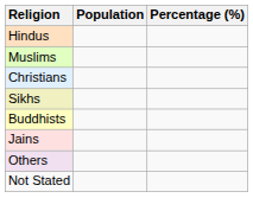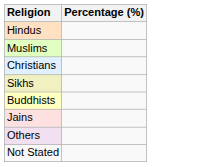 <table class="wikitable sortable">
 <tr>
 <th scope="col" style="text-align: left;">Religion</th>
-<th scope="col" style="text-align: right;">Population</th>
 <th scope="col" style="text-align: right;">Percentage (%)</th>
 </tr>
 <tr>
 <td style="background:#FFE0C0;">Hindus</td>
-<td style="text-align: right;"></td>
 <td></td>
 </tr>
 <tr>
 <td style="background:#E0FFC0;">Muslims</td>
-<td style="text-align: right;"></td>
 <td></td>
 </tr>
 <tr>
 <td style="background:#E0F0FF;">Christians</td>
-<td style="text-align: right;"></td>
 <td></td>
 </tr>
 <tr>
 <td style="background:#F0F0C0;">Sikhs</td>
-<td style="text-align: right;"></td>
 <td></td>
 </tr>
 <tr>
 <td style="background:#FFFFC0;">Buddhists</td>
-<td style="text-align: right;"></td>
 <td></td>
 </tr>
 <tr>
 <td style="background:#FFE0E0;">Jains</td>
-<td style="text-align: right;"></td>
 <td></td>
 </tr>
 <tr>
 <td style="background:#F0E0F0;">Others</td>
-<td style="text-align: right;"></td>
 <td></td>
 </tr>
 <tr>
 <td>Not Stated</td>
-<td style="text-align: right;"></td>
 <td></td>
 </tr>
 </table>
